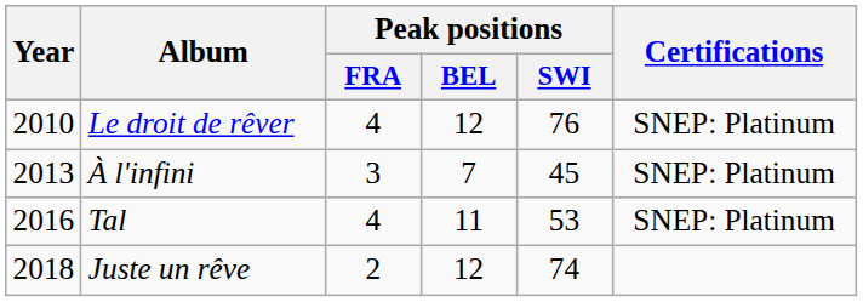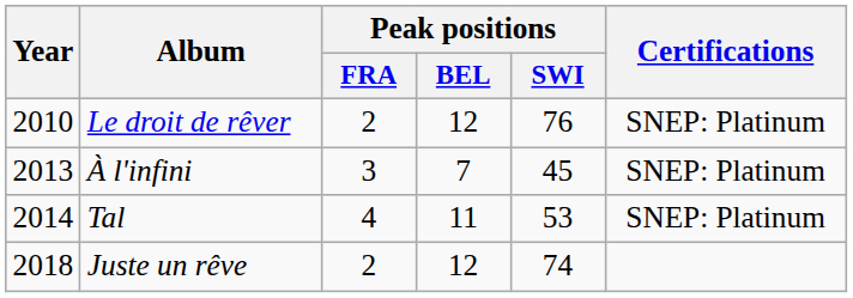 <table class="wikitable">
 <tr>
 <th align="center" rowspan="2" width="10">Year</th>
 <th align="center" rowspan="2" width="120">Album</th>
 <th align="center" colspan="3" width="30">Peak positions</th>
 <th align="center" rowspan="2" width="120"><a href='#'>Certifications</a></th>
 </tr>
 <tr>
 <th scope="col" style="width:3em;font-size:90%;"><a href='#'>FRA</a><br></th>
 <th scope="col" style="width:3em;font-size:90%;"><a href='#'>BEL</a><br></th>
 <th scope="col" style="width:3em;font-size:90%;"><a href='#'>SWI</a><br></th>
 </tr>
 <tr>
 <td align="center">2010</td>
 <td><em><a href='#'>Le droit de rêver</a></em></td>
-<td align="center">4</td>
+<td align="center">2</td>
 <td align="center">12</td>
 <td align="center">76</td>
 <td align="center">SNEP: Platinum</td>
 </tr>
 <tr>
 <td align="center">2013</td>
 <td><em>À l'infini</em></td>
 <td align="center">3</td>
 <td align="center">7</td>
 <td align="center">45</td>
 <td align="center">SNEP: Platinum</td>
 </tr>
 <tr>
-<td>2016</td>
+<td>2014</td>
 <td><em>Tal</em></td>
 <td align="center">4</td>
 <td align="center">11</td>
 <td align="center">53</td>
 <td align="center">SNEP: Platinum</td>
 </tr>
 <tr>
 <td>2018</td>
 <td><em>Juste un rêve</em></td>
 <td align="center">2</td>
 <td align="center">12</td>
 <td align="center">74</td>
 <td align="center"></td>
 </tr>
 </table>
